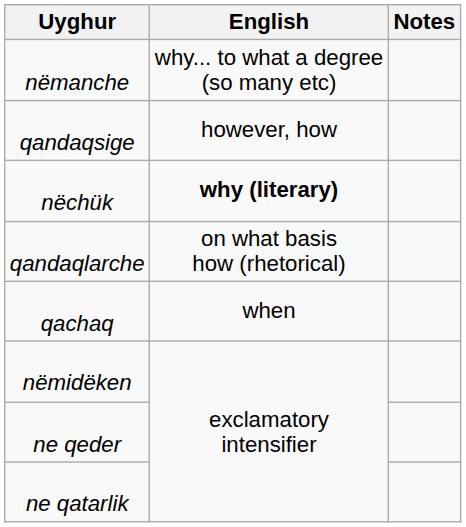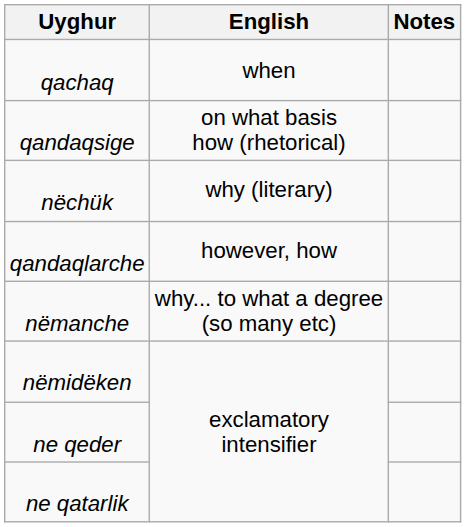 <table class="wikitable" style="text-align: center;">
 <tr>
 <th>Uyghur</th>
 <th>English</th>
 <th>Notes</th>
 </tr>
 <tr>
-<td><strong></strong><br><em>nëmanche</em></td>
-<td>why... to what a degree<br>(so many etc)</td>
+<td><strong></strong><br><em>qachaq</em></td>
+<td>when</td>
 <td></td>
 </tr>
 <tr>
 <td><strong></strong><br><em>qandaqsige</em></td>
+<td>on what basis<br>how (rhetorical)</td>
+<td></td>
+</tr>
+<tr>
+<td><strong></strong><br><em>nëchük</em></td>
+<td>why (literary)</td>
+<td></td>
+</tr>
+<tr>
+<td><strong></strong><br><em>qandaqlarche</em></td>
 <td>however, how</td>
 <td></td>
 </tr>
 <tr>
-<td><strong></strong><br><em>nëchük</em></td>
-<td><strong>why (literary)</strong></td>
-<td></td>
-</tr>
-<tr>
-<td><strong></strong><br><em>qandaqlarche</em></td>
-<td>on what basis<br>how (rhetorical)</td>
-<td></td>
-</tr>
-<tr>
-<td><strong></strong><br><em>qachaq</em></td>
-<td>when</td>
+<td><strong></strong><br><em>nëmanche</em></td>
+<td>why... to what a degree<br>(so many etc)</td>
 <td></td>
 </tr>
 <tr>
 <td><strong></strong><br><em>nëmidëken</em></td>
 <td rowspan="3">exclamatory<br>intensifier</td>
 <td></td>
 </tr>
 <tr>
 <td><strong></strong><br><em>ne qeder</em></td>
 <td></td>
 </tr>
 <tr>
 <td><strong></strong><br><em>ne qatarlik</em></td>
 <td></td>
 </tr>
 </table>
